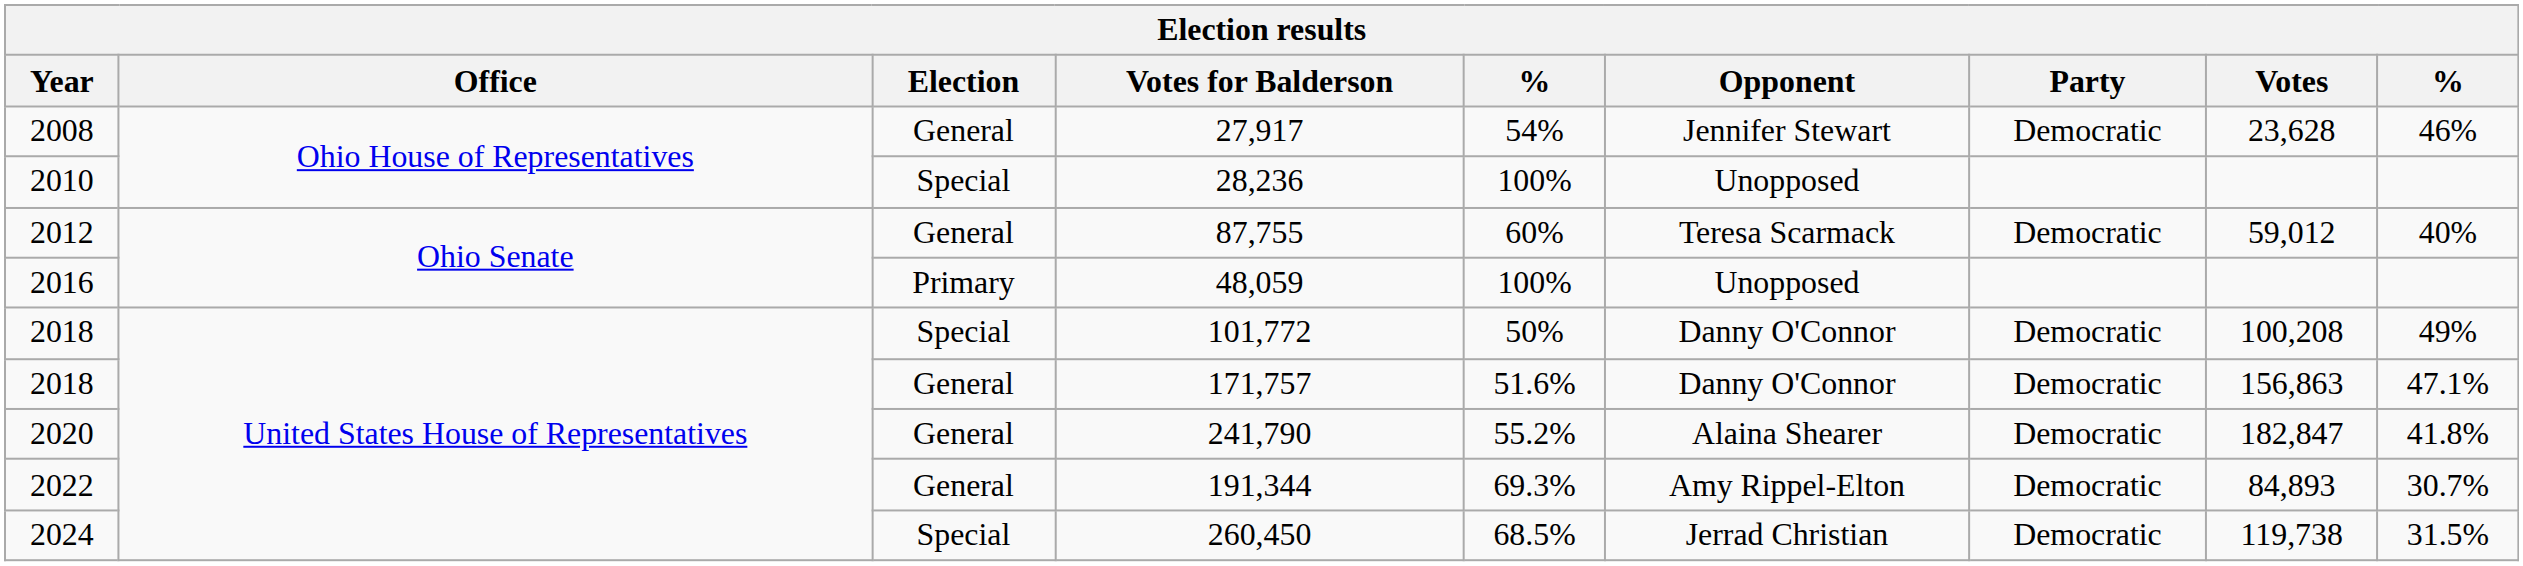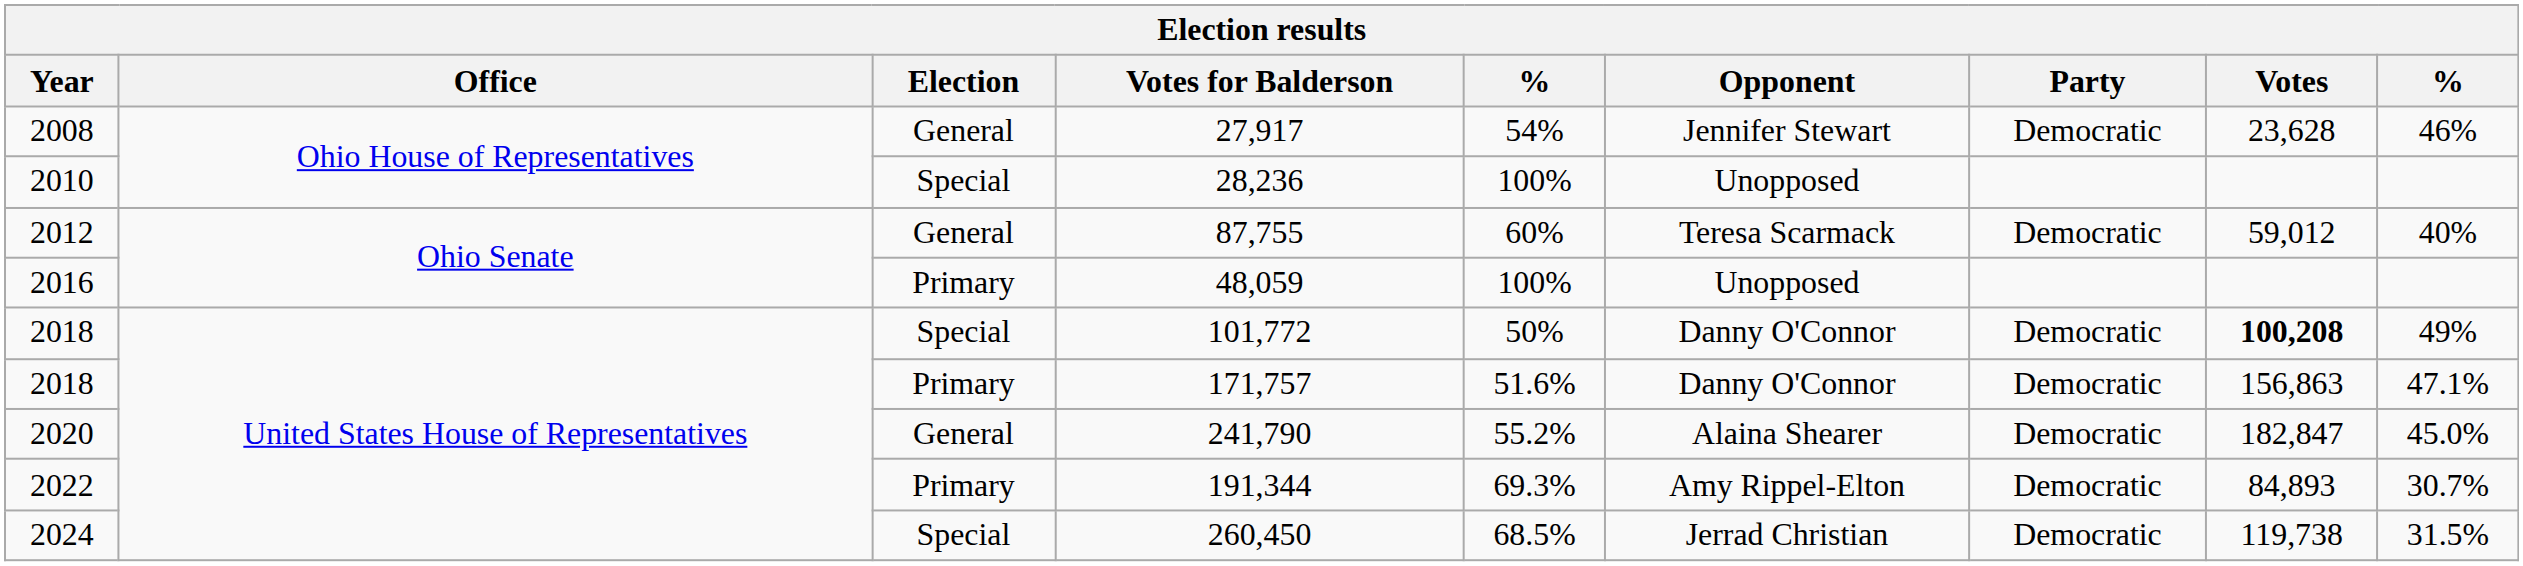 <table class="wikitable" style="width:100%; text-align: center;">
 <tr>
 <th colspan="13">Election results</th>
 </tr>
 <tr>
 <th>Year</th>
 <th>Office</th>
 <th>Election</th>
 <th>Votes for Balderson</th>
 <th>%</th>
 <th>Opponent</th>
 <th>Party</th>
 <th>Votes</th>
 <th>%</th>
 </tr>
 <tr>
 <td>2008</td>
 <td rowspan=2><a href='#'>Ohio House of Representatives</a></td>
 <td>General</td>
 <td>27,917</td>
 <td>54%</td>
 <td>Jennifer Stewart</td>
 <td>Democratic</td>
 <td>23,628</td>
 <td>46%</td>
 </tr>
 <tr>
 <td>2010</td>
 <td>Special</td>
 <td>28,236</td>
 <td>100%</td>
 <td>Unopposed</td>
 <td></td>
 <td></td>
 <td></td>
 </tr>
 <tr>
 <td>2012</td>
 <td rowspan=2><a href='#'>Ohio Senate</a></td>
 <td>General</td>
 <td>87,755</td>
 <td>60%</td>
 <td>Teresa Scarmack</td>
 <td>Democratic</td>
 <td>59,012</td>
 <td>40%</td>
 </tr>
 <tr>
 <td>2016</td>
 <td>Primary</td>
 <td>48,059</td>
 <td>100%</td>
 <td>Unopposed</td>
 <td></td>
 <td></td>
 <td></td>
 </tr>
 <tr>
 <td>2018</td>
 <td rowspan="5"><a href='#'>United States House of Representatives</a></td>
 <td>Special</td>
 <td>101,772</td>
 <td>50%</td>
 <td>Danny O'Connor</td>
 <td>Democratic</td>
-<td>100,208</td>
+<td><strong>100,208</strong></td>
 <td>49%</td>
 </tr>
 <tr>
 <td>2018</td>
-<td>General</td>
+<td>Primary</td>
 <td>171,757</td>
 <td>51.6%</td>
 <td>Danny O'Connor</td>
 <td>Democratic</td>
 <td>156,863</td>
 <td>47.1%</td>
 </tr>
 <tr>
 <td>2020</td>
 <td>General</td>
 <td>241,790</td>
 <td>55.2%</td>
 <td>Alaina Shearer</td>
 <td>Democratic</td>
 <td>182,847</td>
-<td>41.8%</td>
+<td>45.0%</td>
 </tr>
 <tr>
 <td>2022</td>
-<td>General</td>
+<td>Primary</td>
 <td>191,344</td>
 <td>69.3%</td>
 <td>Amy Rippel-Elton</td>
 <td>Democratic</td>
 <td>84,893</td>
 <td>30.7%</td>
 </tr>
 <tr>
 <td>2024</td>
 <td>Special</td>
 <td>260,450</td>
 <td>68.5%</td>
 <td>Jerrad Christian</td>
 <td>Democratic</td>
 <td>119,738</td>
 <td>31.5%</td>
 </tr>
 </table>
